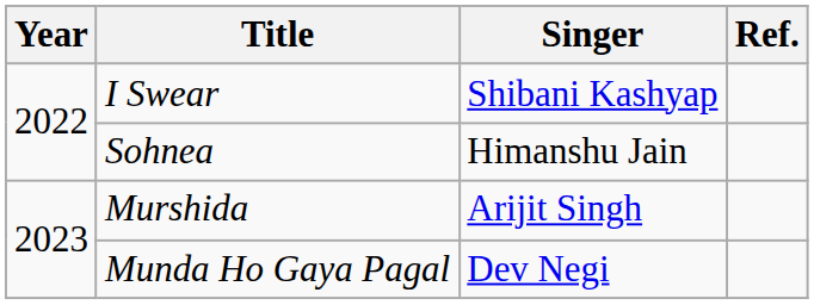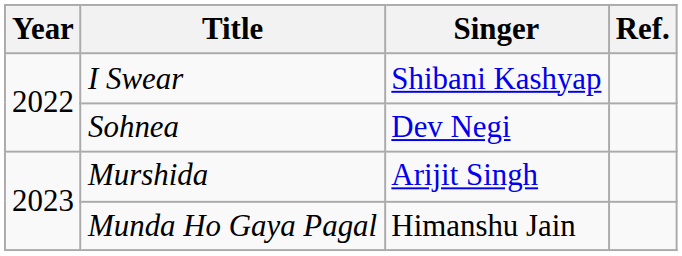 <table class="wikitable">
 <tr>
 <th scope="col">Year</th>
 <th scope="col">Title</th>
 <th scope="col">Singer</th>
 <th scope="col">Ref.</th>
 </tr>
 <tr>
 <td rowspan="2">2022</td>
 <td><em>I Swear</em></td>
 <td><a href='#'>Shibani Kashyap</a></td>
 <td></td>
 </tr>
 <tr>
 <td><em>Sohnea</em></td>
-<td>Himanshu Jain</td>
+<td><a href='#'>Dev Negi</a></td>
 <td></td>
 </tr>
 <tr>
 <td rowspan="2">2023</td>
 <td><em>Murshida</em></td>
 <td><a href='#'>Arijit Singh</a></td>
 <td></td>
 </tr>
 <tr>
 <td><em>Munda Ho Gaya Pagal</em></td>
-<td><a href='#'>Dev Negi</a></td>
+<td>Himanshu Jain</td>
 <td></td>
 </tr>
 </table>
